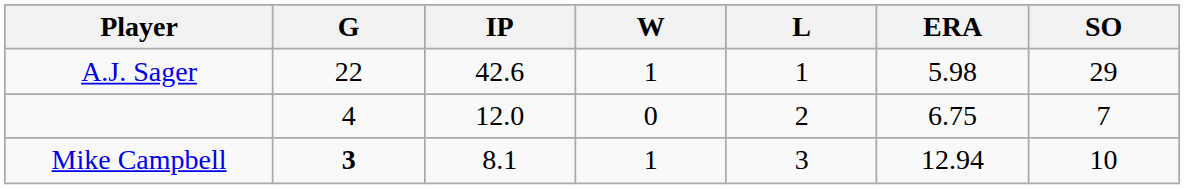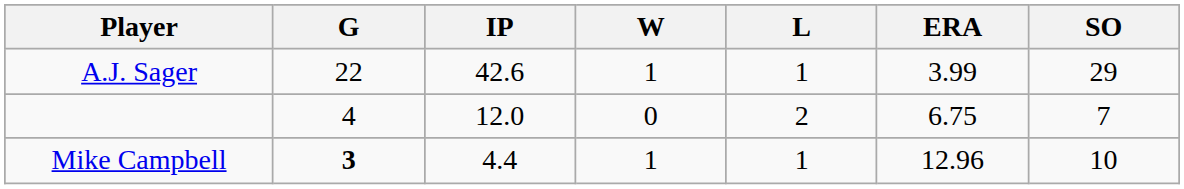 <table class="wikitable sortable">
 <tr>
 <th bgcolor="#DDDDFF" width="16%">Player</th>
 <th bgcolor="#DDDDFF" width="9%">G</th>
 <th bgcolor="#DDDDFF" width="9%">IP</th>
 <th bgcolor="#DDDDFF" width="9%">W</th>
 <th bgcolor="#DDDDFF" width="9%">L</th>
 <th bgcolor="#DDDDFF" width="9%">ERA</th>
 <th bgcolor="#DDDDFF" width="9%">SO</th>
 </tr>
 <tr align="center">
 <td><a href='#'>A.J. Sager</a></td>
 <td>22</td>
 <td>42.6</td>
 <td>1</td>
 <td>1</td>
-<td>5.98</td>
+<td>3.99</td>
 <td>29</td>
 </tr>
 <tr align=center>
 <td></td>
 <td>4</td>
 <td>12.0</td>
 <td>0</td>
 <td>2</td>
 <td>6.75</td>
 <td>7</td>
 </tr>
 <tr align="center">
 <td><a href='#'>Mike Campbell</a></td>
 <td><strong>3</strong></td>
-<td>8.1</td>
+<td>4.4</td>
 <td>1</td>
-<td>3</td>
-<td>12.94</td>
+<td>1</td>
+<td>12.96</td>
 <td>10</td>
 </tr>
 </table>
